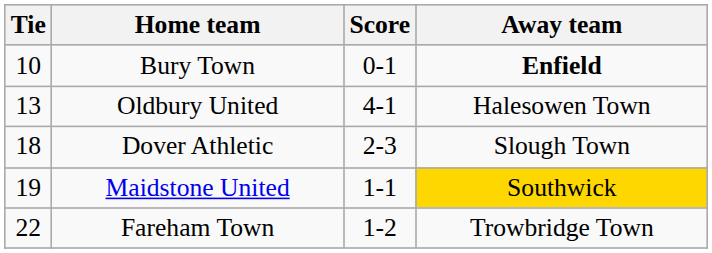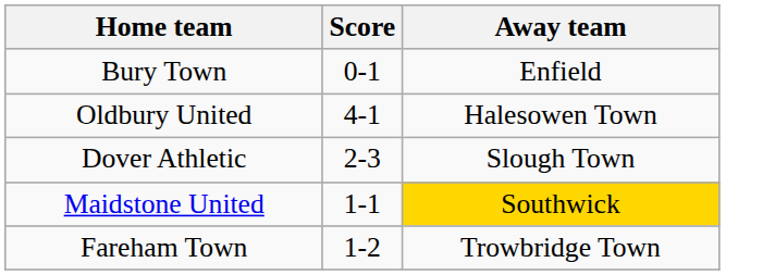 <table class="wikitable" style="text-align:center;">
 <tr>
-<th width=20>Tie</th>
 <th width=175>Home team</th>
 <th width=20>Score</th>
 <th width=175>Away team</th>
 </tr>
 <tr>
-<td>10</td>
 <td>Bury Town</td>
 <td>0-1</td>
-<td><strong>Enfield</strong></td>
+<td>Enfield</td>
 </tr>
 <tr>
-<td>13</td>
 <td>Oldbury United</td>
 <td>4-1</td>
 <td>Halesowen Town</td>
 </tr>
 <tr>
-<td>18</td>
 <td>Dover Athletic</td>
 <td>2-3</td>
 <td>Slough Town</td>
 </tr>
 <tr>
-<td>19</td>
 <td><a href='#'>Maidstone United</a></td>
 <td>1-1</td>
 <td style="background: gold;">Southwick</td>
 </tr>
 <tr>
-<td>22</td>
 <td>Fareham Town</td>
 <td>1-2</td>
 <td>Trowbridge Town</td>
 </tr>
 </table>
